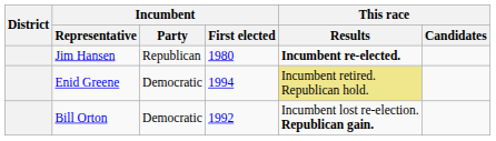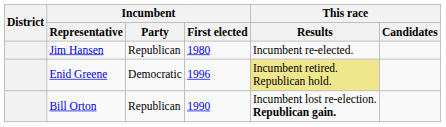 <table class=wikitable>
 <tr>
 <th rowspan=2>District</th>
 <th colspan=3>Incumbent</th>
 <th colspan=2>This race</th>
 </tr>
 <tr>
 <th>Representative</th>
 <th>Party</th>
 <th>First elected</th>
 <th>Results</th>
 <th>Candidates</th>
 </tr>
 <tr>
 <th></th>
 <td><a href='#'>Jim Hansen</a></td>
 <td>Republican</td>
 <td><a href='#'>1980</a></td>
-<td><strong>Incumbent re-elected.</strong></td>
+<td>Incumbent re-elected.</td>
 <td nowrap></td>
 </tr>
 <tr>
 <th></th>
 <td><a href='#'>Enid Greene</a></td>
 <td>Democratic</td>
-<td><a href='#'>1994</a></td>
+<td><a href='#'>1996</a></td>
 <td style="background: khaki;">Incumbent retired.<br>Republican hold.</td>
 <td nowrap></td>
 </tr>
 <tr>
 <th></th>
 <td><a href='#'>Bill Orton</a></td>
-<td>Democratic</td>
-<td><a href='#'>1992</a></td>
+<td>Republican</td>
+<td><a href='#'>1990</a></td>
 <td>Incumbent lost re-election.<br><strong>Republican gain.</strong></td>
 <td nowrap><br></td>
 </tr>
 </table>
